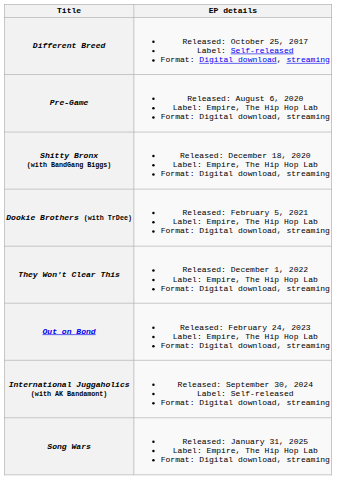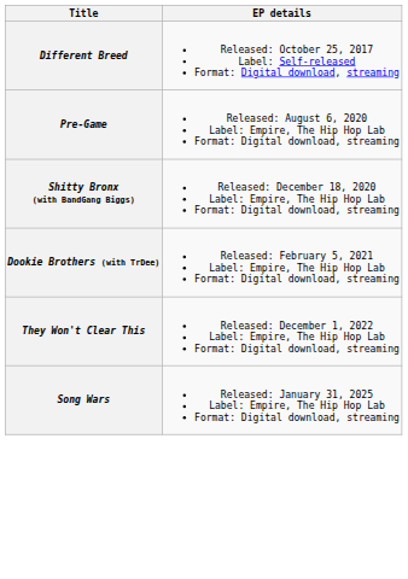 <table class="wikitable plainrowheaders" style="text-align:center;">
 <tr>
 <th>Title</th>
 <th>EP details</th>
 </tr>
 <tr>
 <th scope="row"><em>Different Breed</em></th>
 <td><br><ul><li>Released: October 25, 2017</li><li>Label: <a href='#'>Self-released</a></li><li>Format: <a href='#'>Digital download</a>, <a href='#'>streaming</a></li></ul></td>
 </tr>
 <tr>
 <th scope="row"><em>Pre-Game</em></th>
 <td><br><ul><li>Released: August 6, 2020</li><li>Label: Empire, The Hip Hop Lab</li><li>Format: Digital download, streaming</li></ul></td>
 </tr>
 <tr>
 <th scope="row"><em>Shitty Bronx</em> <br><small>(with BandGang Biggs)</small></th>
 <td><br><ul><li>Released: December 18, 2020</li><li>Label: Empire, The Hip Hop Lab</li><li>Format: Digital download, streaming</li></ul></td>
 </tr>
 <tr>
 <th scope="row"><em>Dookie Brothers</em> <small>(with TrDee)</small></th>
 <td><br><ul><li>Released: February 5, 2021</li><li>Label: Empire, The Hip Hop Lab</li><li>Format: Digital download, streaming</li></ul></td>
 </tr>
 <tr>
 <th scope="row"><em>They Won't Clear This</em></th>
 <td><br><ul><li>Released: December 1, 2022</li><li>Label: Empire, The Hip Hop Lab</li><li>Format: Digital download, streaming</li></ul></td>
 </tr>
 <tr>
-<th scope="row"><em><a href='#'>Out on Bond</a></em></th>
-<td><br><ul><li>Released: February 24, 2023</li><li>Label: Empire, The Hip Hop Lab</li><li>Format: Digital download, streaming</li></ul></td>
-</tr>
-<tr>
-<th scope="row"><em>International Juggaholics</em> <br><small>(with AK Bandamont)</small></th>
-<td><br><ul><li>Released: September 30, 2024</li><li>Label: Self-released</li><li>Format: Digital download, streaming</li></ul></td>
-</tr>
-<tr>
 <th scope="row"><em>Song Wars</em></th>
 <td><br><ul><li>Released: January 31, 2025</li><li>Label: Empire, The Hip Hop Lab</li><li>Format: Digital download, streaming</li></ul></td>
 </tr>
 </table>
